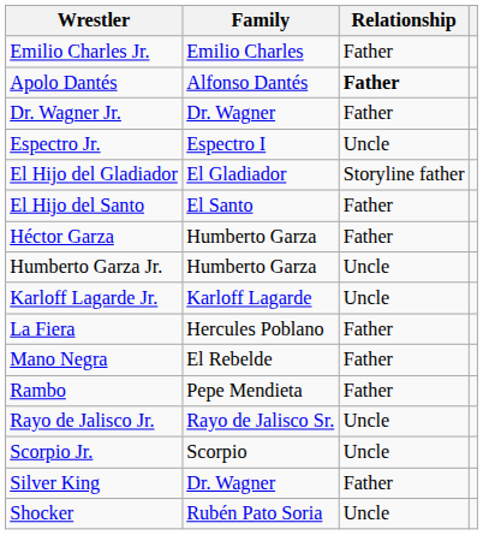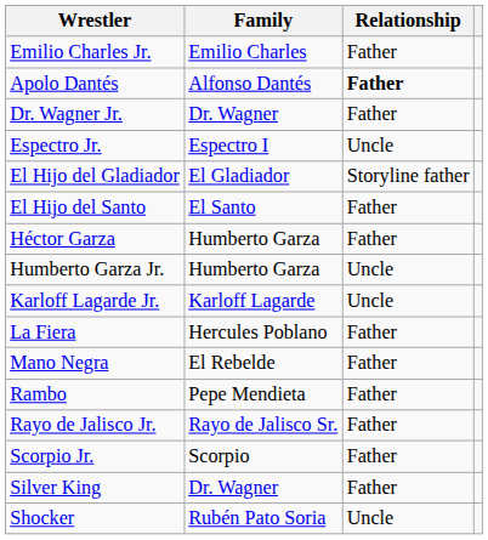 <table class="wikitable" align="center">
 <tr>
 <th scope="col">Wrestler</th>
 <th scope="col">Family</th>
 <th scope="col">Relationship</th>
 <th class="unsortable" scope="col"></th>
 </tr>
 <tr>
 <td><a href='#'>Emilio Charles Jr.</a></td>
 <td><a href='#'>Emilio Charles</a></td>
 <td>Father</td>
 <td></td>
 </tr>
 <tr>
 <td><a href='#'>Apolo Dantés</a></td>
 <td><a href='#'>Alfonso Dantés</a></td>
 <td><strong>Father</strong></td>
 <td></td>
 </tr>
 <tr>
 <td><a href='#'>Dr. Wagner Jr.</a></td>
 <td><a href='#'>Dr. Wagner</a></td>
 <td>Father</td>
 <td></td>
 </tr>
 <tr>
 <td><a href='#'>Espectro Jr.</a></td>
 <td><a href='#'>Espectro I</a></td>
 <td>Uncle</td>
 <td></td>
 </tr>
 <tr>
 <td><a href='#'>El Hijo del Gladiador</a></td>
 <td><a href='#'>El Gladiador</a></td>
 <td>Storyline father</td>
 <td></td>
 </tr>
 <tr>
 <td><a href='#'>El Hijo del Santo</a></td>
 <td><a href='#'>El Santo</a></td>
 <td>Father</td>
 <td></td>
 </tr>
 <tr>
 <td><a href='#'>Héctor Garza</a></td>
 <td>Humberto Garza</td>
 <td>Father</td>
 <td></td>
 </tr>
 <tr>
 <td>Humberto Garza Jr.</td>
 <td>Humberto Garza</td>
 <td>Uncle</td>
 <td></td>
 </tr>
 <tr>
 <td><a href='#'>Karloff Lagarde Jr.</a></td>
 <td><a href='#'>Karloff Lagarde</a></td>
 <td>Uncle</td>
 <td></td>
 </tr>
 <tr>
 <td><a href='#'>La Fiera</a></td>
 <td>Hercules Poblano</td>
 <td>Father</td>
 <td></td>
 </tr>
 <tr>
 <td><a href='#'>Mano Negra</a></td>
 <td>El Rebelde</td>
 <td>Father</td>
 <td></td>
 </tr>
 <tr>
 <td><a href='#'>Rambo</a></td>
 <td>Pepe Mendieta</td>
 <td>Father</td>
 <td></td>
 </tr>
 <tr>
 <td><a href='#'>Rayo de Jalisco Jr.</a></td>
 <td><a href='#'>Rayo de Jalisco Sr.</a></td>
-<td>Uncle</td>
+<td>Father</td>
 <td></td>
 </tr>
 <tr>
 <td><a href='#'>Scorpio Jr.</a></td>
 <td>Scorpio</td>
-<td>Uncle</td>
+<td>Father</td>
 <td></td>
 </tr>
 <tr>
 <td><a href='#'>Silver King</a></td>
 <td><a href='#'>Dr. Wagner</a></td>
 <td>Father</td>
 <td></td>
 </tr>
 <tr>
 <td><a href='#'>Shocker</a></td>
 <td><a href='#'>Rubén Pato Soria</a></td>
 <td>Uncle</td>
 <td></td>
 </tr>
 </table>
